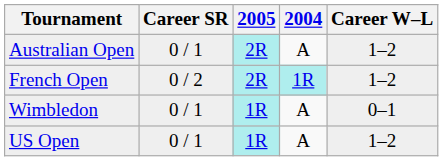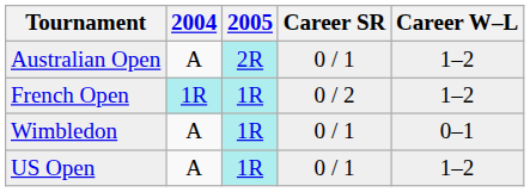 <table class="wikitable">
 <tr>
 <th>Tournament</th>
+<th><a href='#'>2004</a></th>
+<th><a href='#'>2005</a></th>
 <th>Career SR</th>
-<th><a href='#'>2005</a></th>
-<th><a href='#'>2004</a></th>
 <th>Career W–L</th>
 </tr>
 <tr>
 <td style="background:#EFEFEF;"><a href='#'>Australian Open</a></td>
+<td align="center">A</td>
+<td align="center" style="background:#afeeee;"><a href='#'>2R</a></td>
 <td align="center" style="background:#EFEFEF;">0 / 1</td>
-<td align="center" style="background:#afeeee;"><a href='#'>2R</a></td>
-<td align="center">A</td>
 <td align="center" style="background:#EFEFEF;">1–2</td>
 </tr>
 <tr>
 <td style="background:#EFEFEF;"><a href='#'>French Open</a></td>
+<td align="center" style="background:#afeeee;"><a href='#'>1R</a></td>
+<td align="center" style="background:#afeeee;"><a href='#'>1R</a></td>
 <td align="center" style="background:#EFEFEF;">0 / 2</td>
-<td align="center" style="background:#afeeee;"><a href='#'>2R</a></td>
-<td align="center" style="background:#afeeee;"><a href='#'>1R</a></td>
 <td align="center" style="background:#EFEFEF;">1–2</td>
 </tr>
 <tr>
 <td style="background:#EFEFEF;"><a href='#'>Wimbledon</a></td>
+<td align="center">A</td>
+<td align="center" style="background:#afeeee;"><a href='#'>1R</a></td>
 <td align="center" style="background:#EFEFEF;">0 / 1</td>
-<td align="center" style="background:#afeeee;"><a href='#'>1R</a></td>
-<td align="center">A</td>
 <td align="center" style="background:#EFEFEF;">0–1</td>
 </tr>
 <tr>
 <td style="background:#EFEFEF;"><a href='#'>US Open</a></td>
+<td align="center">A</td>
+<td align="center" style="background:#afeeee;"><a href='#'>1R</a></td>
 <td align="center" style="background:#EFEFEF;">0 / 1</td>
-<td align="center" style="background:#afeeee;"><a href='#'>1R</a></td>
-<td align="center">A</td>
 <td align="center" style="background:#EFEFEF;">1–2</td>
 </tr>
 </table>
